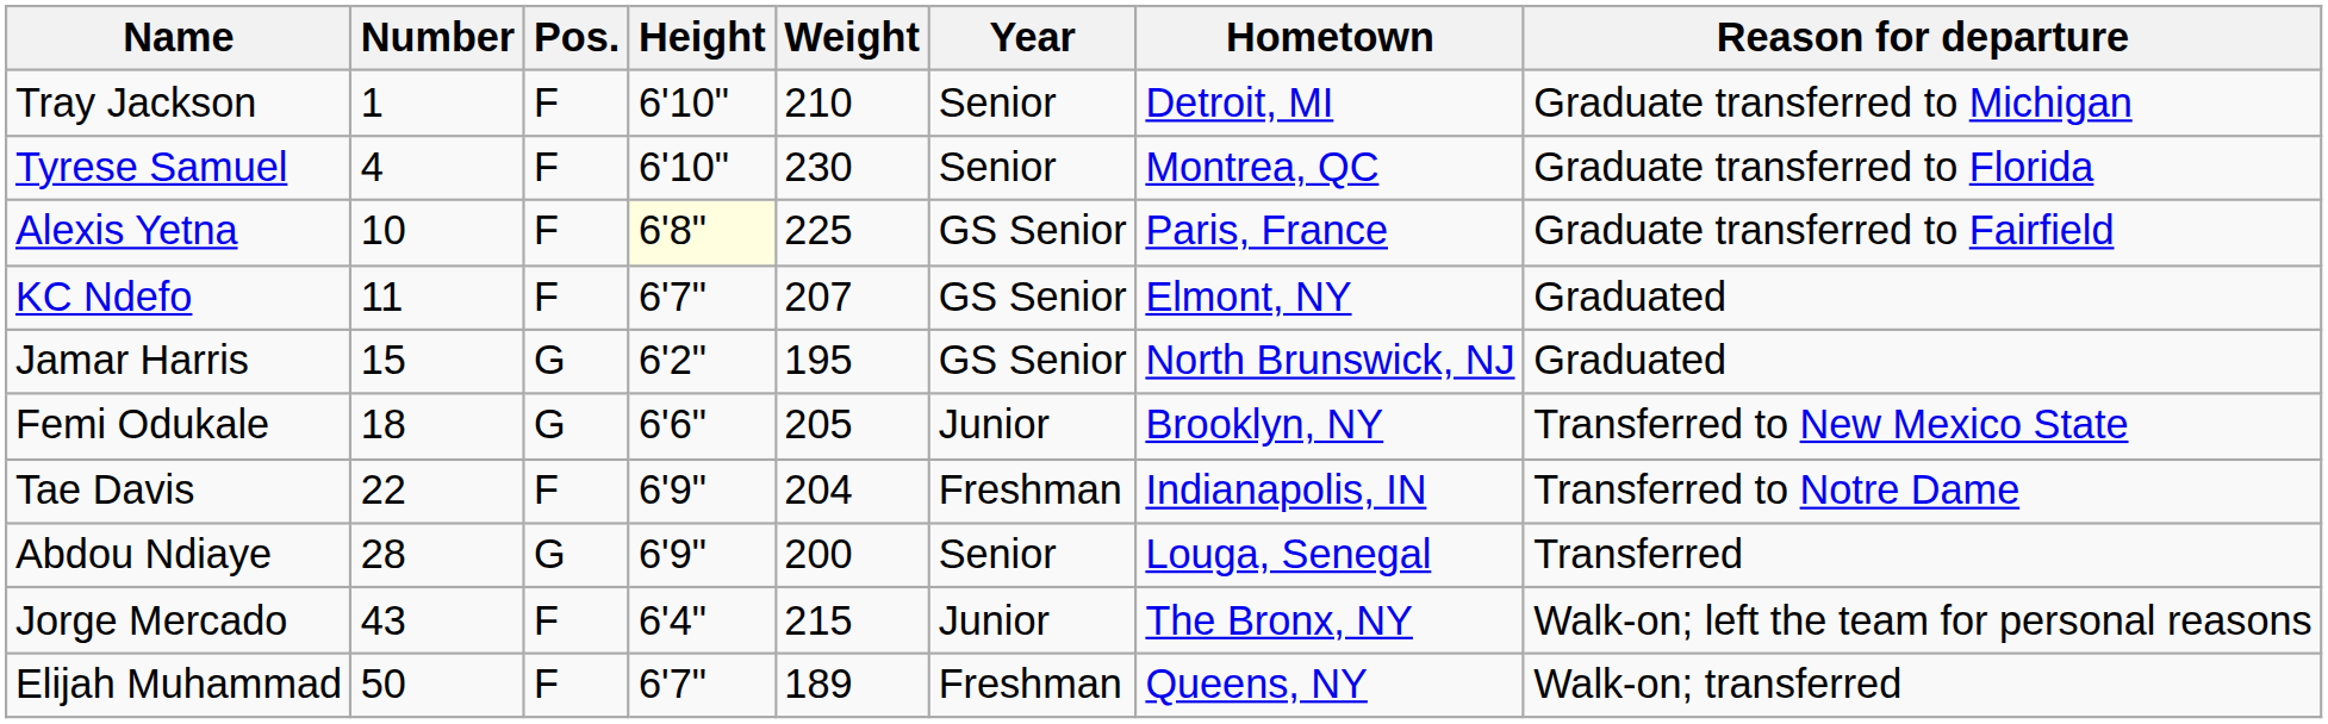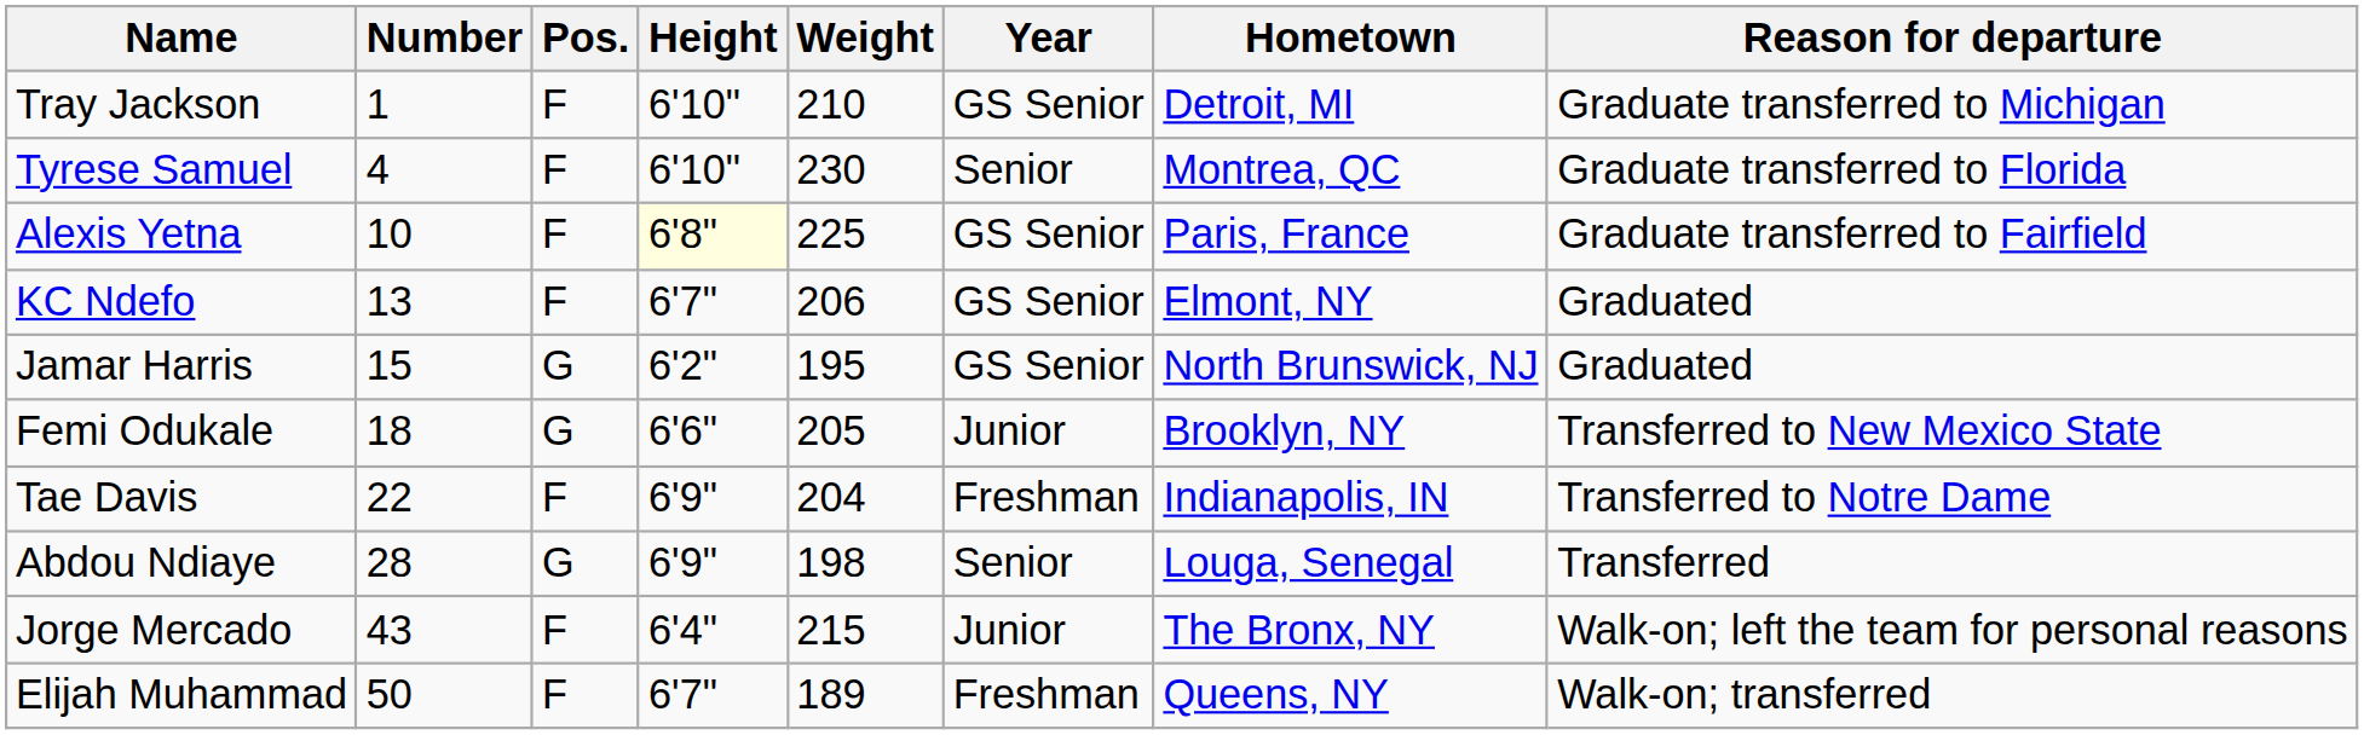 <table class="wikitable sortable" border="1">
 <tr>
 <th>Name</th>
 <th>Number</th>
 <th>Pos.</th>
 <th>Height</th>
 <th>Weight</th>
 <th>Year</th>
 <th>Hometown</th>
 <th class="unsortable">Reason for departure</th>
 </tr>
 <tr>
 <td>Tray Jackson</td>
 <td>1</td>
 <td>F</td>
 <td>6'10"</td>
 <td>210</td>
-<td>Senior</td>
+<td>GS Senior</td>
 <td><a href='#'>Detroit, MI</a></td>
 <td>Graduate transferred to <a href='#'>Michigan</a></td>
 </tr>
 <tr>
 <td><a href='#'>Tyrese Samuel</a></td>
 <td>4</td>
 <td>F</td>
 <td>6'10"</td>
 <td>230</td>
 <td>Senior</td>
 <td><a href='#'>Montrea, QC</a></td>
 <td>Graduate transferred to <a href='#'>Florida</a></td>
 </tr>
 <tr>
 <td><a href='#'>Alexis Yetna</a></td>
 <td>10</td>
 <td>F</td>
 <td style="background: lightyellow;">6'8"</td>
 <td>225</td>
 <td>GS Senior</td>
 <td><a href='#'>Paris, France</a></td>
 <td>Graduate transferred to <a href='#'>Fairfield</a></td>
 </tr>
 <tr>
 <td><a href='#'>KC Ndefo</a></td>
-<td>11</td>
+<td>13</td>
 <td>F</td>
 <td>6'7"</td>
-<td>207</td>
+<td>206</td>
 <td>GS Senior</td>
 <td><a href='#'>Elmont, NY</a></td>
 <td>Graduated</td>
 </tr>
 <tr>
 <td>Jamar Harris</td>
 <td>15</td>
 <td>G</td>
 <td>6'2"</td>
 <td>195</td>
 <td>GS Senior</td>
 <td><a href='#'>North Brunswick, NJ</a></td>
 <td>Graduated</td>
 </tr>
 <tr>
 <td>Femi Odukale</td>
 <td>18</td>
 <td>G</td>
 <td>6'6"</td>
 <td>205</td>
 <td>Junior</td>
 <td><a href='#'>Brooklyn, NY</a></td>
 <td>Transferred to <a href='#'>New Mexico State</a></td>
 </tr>
 <tr>
 <td>Tae Davis</td>
 <td>22</td>
 <td>F</td>
 <td>6'9"</td>
 <td>204</td>
 <td>Freshman</td>
 <td><a href='#'>Indianapolis, IN</a></td>
 <td>Transferred to <a href='#'>Notre Dame</a></td>
 </tr>
 <tr>
 <td>Abdou Ndiaye</td>
 <td>28</td>
 <td>G</td>
 <td>6'9"</td>
-<td>200</td>
+<td>198</td>
 <td>Senior</td>
 <td><a href='#'>Louga, Senegal</a></td>
 <td>Transferred</td>
 </tr>
 <tr>
 <td>Jorge Mercado</td>
 <td>43</td>
 <td>F</td>
 <td>6'4"</td>
 <td>215</td>
 <td>Junior</td>
 <td><a href='#'>The Bronx, NY</a></td>
 <td>Walk-on; left the team for personal reasons</td>
 </tr>
 <tr>
 <td>Elijah Muhammad</td>
 <td>50</td>
 <td>F</td>
 <td>6'7"</td>
 <td>189</td>
 <td>Freshman</td>
 <td><a href='#'>Queens, NY</a></td>
 <td>Walk-on; transferred</td>
 </tr>
 </table>
